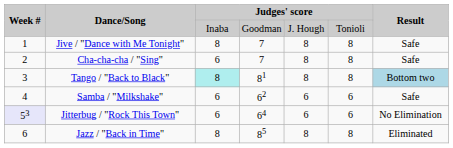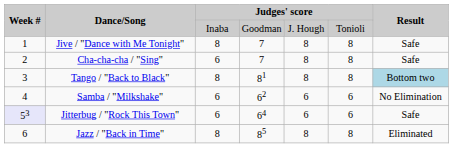 <table class="wikitable" style="text-align:center">
 <tr>
 <th rowspan="2" style="background:#ccc;">Week #</th>
 <th rowspan="2" style="background:#ccc;">Dance/Song</th>
 <th colspan="4" style="background:#ccc;">Judges' score</th>
 <th rowspan="2" style="background:#ccc;">Result</th>
 </tr>
 <tr style="background:#ccc;">
 <td style="width:10%;">Inaba</td>
 <td style="width:10%;">Goodman</td>
 <td style="width:10%;">J. Hough</td>
 <td style="width:10%;">Tonioli</td>
 </tr>
 <tr>
 <td>1</td>
 <td><a href='#'>Jive</a> / "<a href='#'>Dance with Me Tonight</a>"</td>
 <td>8</td>
 <td>7</td>
 <td>8</td>
 <td>8</td>
 <td>Safe</td>
 </tr>
 <tr>
 <td>2</td>
 <td><a href='#'>Cha-cha-cha</a> / "<a href='#'>Sing</a>"</td>
 <td>6</td>
 <td>7</td>
 <td>8</td>
 <td>8</td>
 <td>Safe</td>
 </tr>
 <tr>
 <td>3</td>
 <td><a href='#'>Tango</a> / "<a href='#'>Back to Black</a>"</td>
-<td style="background: paleturquoise;">8</td>
+<td>8</td>
 <td>8<sup>1</sup></td>
 <td>8</td>
 <td>8</td>
 <td bgcolor="lightblue">Bottom two</td>
 </tr>
 <tr>
 <td>4</td>
 <td><a href='#'>Samba</a> / "<a href='#'>Milkshake</a>"</td>
 <td>6</td>
 <td>6<sup>2</sup></td>
 <td>6</td>
 <td>6</td>
-<td>Safe</td>
+<td>No Elimination</td>
 </tr>
 <tr>
 <td style="background: lavender;">5<sup>3</sup></td>
 <td><a href='#'>Jitterbug</a> / "<a href='#'>Rock This Town</a>"</td>
 <td>6</td>
 <td>6<sup>4</sup></td>
 <td>6</td>
 <td>6</td>
-<td>No Elimination</td>
+<td>Safe</td>
 </tr>
 <tr>
 <td>6</td>
 <td><a href='#'>Jazz</a> / "<a href='#'>Back in Time</a>"</td>
 <td>8</td>
 <td>8<sup>5</sup></td>
 <td>8</td>
 <td>8</td>
 <td>Eliminated</td>
 </tr>
 </table>
